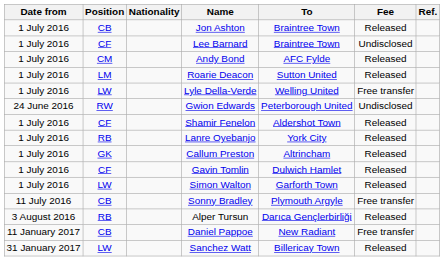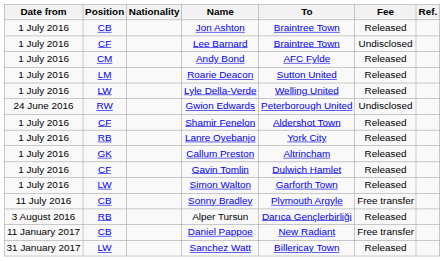 <table class="wikitable"  style="text-align:center;">
 <tr>
 <th>Date from</th>
 <th>Position</th>
 <th>Nationality</th>
 <th>Name</th>
 <th>To</th>
 <th>Fee</th>
 <th>Ref.</th>
 </tr>
 <tr>
 <td>1 July 2016</td>
 <td><a href='#'>CB</a></td>
 <td></td>
 <td><a href='#'>Jon Ashton</a></td>
 <td><a href='#'>Braintree Town</a> </td>
 <td>Released</td>
 <td></td>
 </tr>
 <tr>
 <td>1 July 2016</td>
 <td><a href='#'>CF</a></td>
 <td></td>
 <td><a href='#'>Lee Barnard</a></td>
 <td><a href='#'>Braintree Town</a> </td>
 <td>Undisclosed</td>
 <td></td>
 </tr>
 <tr>
 <td>1 July 2016</td>
 <td><a href='#'>CM</a></td>
 <td></td>
 <td><a href='#'>Andy Bond</a></td>
 <td><a href='#'>AFC Fylde</a> </td>
 <td>Released</td>
 <td></td>
 </tr>
 <tr>
 <td>1 July 2016</td>
 <td><a href='#'>LM</a></td>
 <td></td>
 <td><a href='#'>Roarie Deacon</a></td>
 <td><a href='#'>Sutton United</a> </td>
 <td>Released</td>
 <td></td>
 </tr>
 <tr>
 <td>1 July 2016</td>
 <td><a href='#'>LW</a></td>
 <td></td>
 <td><a href='#'>Lyle Della-Verde</a></td>
 <td><a href='#'>Welling United</a> </td>
-<td>Free transfer</td>
+<td>Released</td>
 <td></td>
 </tr>
 <tr>
 <td>24 June 2016</td>
 <td><a href='#'>RW</a></td>
 <td></td>
 <td><a href='#'>Gwion Edwards</a></td>
 <td><a href='#'>Peterborough United</a></td>
 <td>Undisclosed</td>
 <td></td>
 </tr>
 <tr>
 <td>1 July 2016</td>
 <td><a href='#'>CF</a></td>
 <td></td>
 <td><a href='#'>Shamir Fenelon</a></td>
 <td><a href='#'>Aldershot Town</a> </td>
 <td>Released</td>
 <td></td>
 </tr>
 <tr>
 <td>1 July 2016</td>
 <td><a href='#'>RB</a></td>
 <td></td>
 <td><a href='#'>Lanre Oyebanjo</a></td>
 <td><a href='#'>York City</a> </td>
 <td>Released</td>
 <td></td>
 </tr>
 <tr>
 <td>1 July 2016</td>
 <td><a href='#'>GK</a></td>
 <td></td>
 <td><a href='#'>Callum Preston</a></td>
 <td><a href='#'>Altrincham</a> </td>
 <td>Released</td>
 <td></td>
 </tr>
 <tr>
 <td>1 July 2016</td>
 <td><a href='#'>CF</a></td>
 <td></td>
 <td><a href='#'>Gavin Tomlin</a></td>
 <td><a href='#'>Dulwich Hamlet</a> </td>
 <td>Released</td>
 <td></td>
 </tr>
 <tr>
 <td>1 July 2016</td>
 <td><a href='#'>LW</a></td>
 <td></td>
 <td><a href='#'>Simon Walton</a></td>
 <td><a href='#'>Garforth Town</a> </td>
 <td>Released</td>
 <td></td>
 </tr>
 <tr>
 <td>11 July 2016</td>
 <td><a href='#'>CB</a></td>
 <td></td>
 <td><a href='#'>Sonny Bradley</a></td>
 <td><a href='#'>Plymouth Argyle</a></td>
 <td>Free transfer</td>
 <td></td>
 </tr>
 <tr>
 <td>3 August 2016</td>
 <td><a href='#'>RB</a></td>
 <td></td>
 <td>Alper Tursun</td>
 <td><a href='#'>Darıca Gençlerbirliği</a> </td>
 <td>Released</td>
 <td></td>
 </tr>
 <tr>
 <td>11 January 2017</td>
 <td><a href='#'>CB</a></td>
 <td></td>
 <td><a href='#'>Daniel Pappoe</a></td>
 <td><a href='#'>New Radiant</a></td>
 <td>Free transfer</td>
 <td></td>
 </tr>
 <tr>
 <td>31 January 2017</td>
 <td><a href='#'>LW</a></td>
 <td></td>
 <td><a href='#'>Sanchez Watt</a></td>
 <td><a href='#'>Billericay Town</a> </td>
 <td>Released</td>
 <td></td>
 </tr>
 </table>
